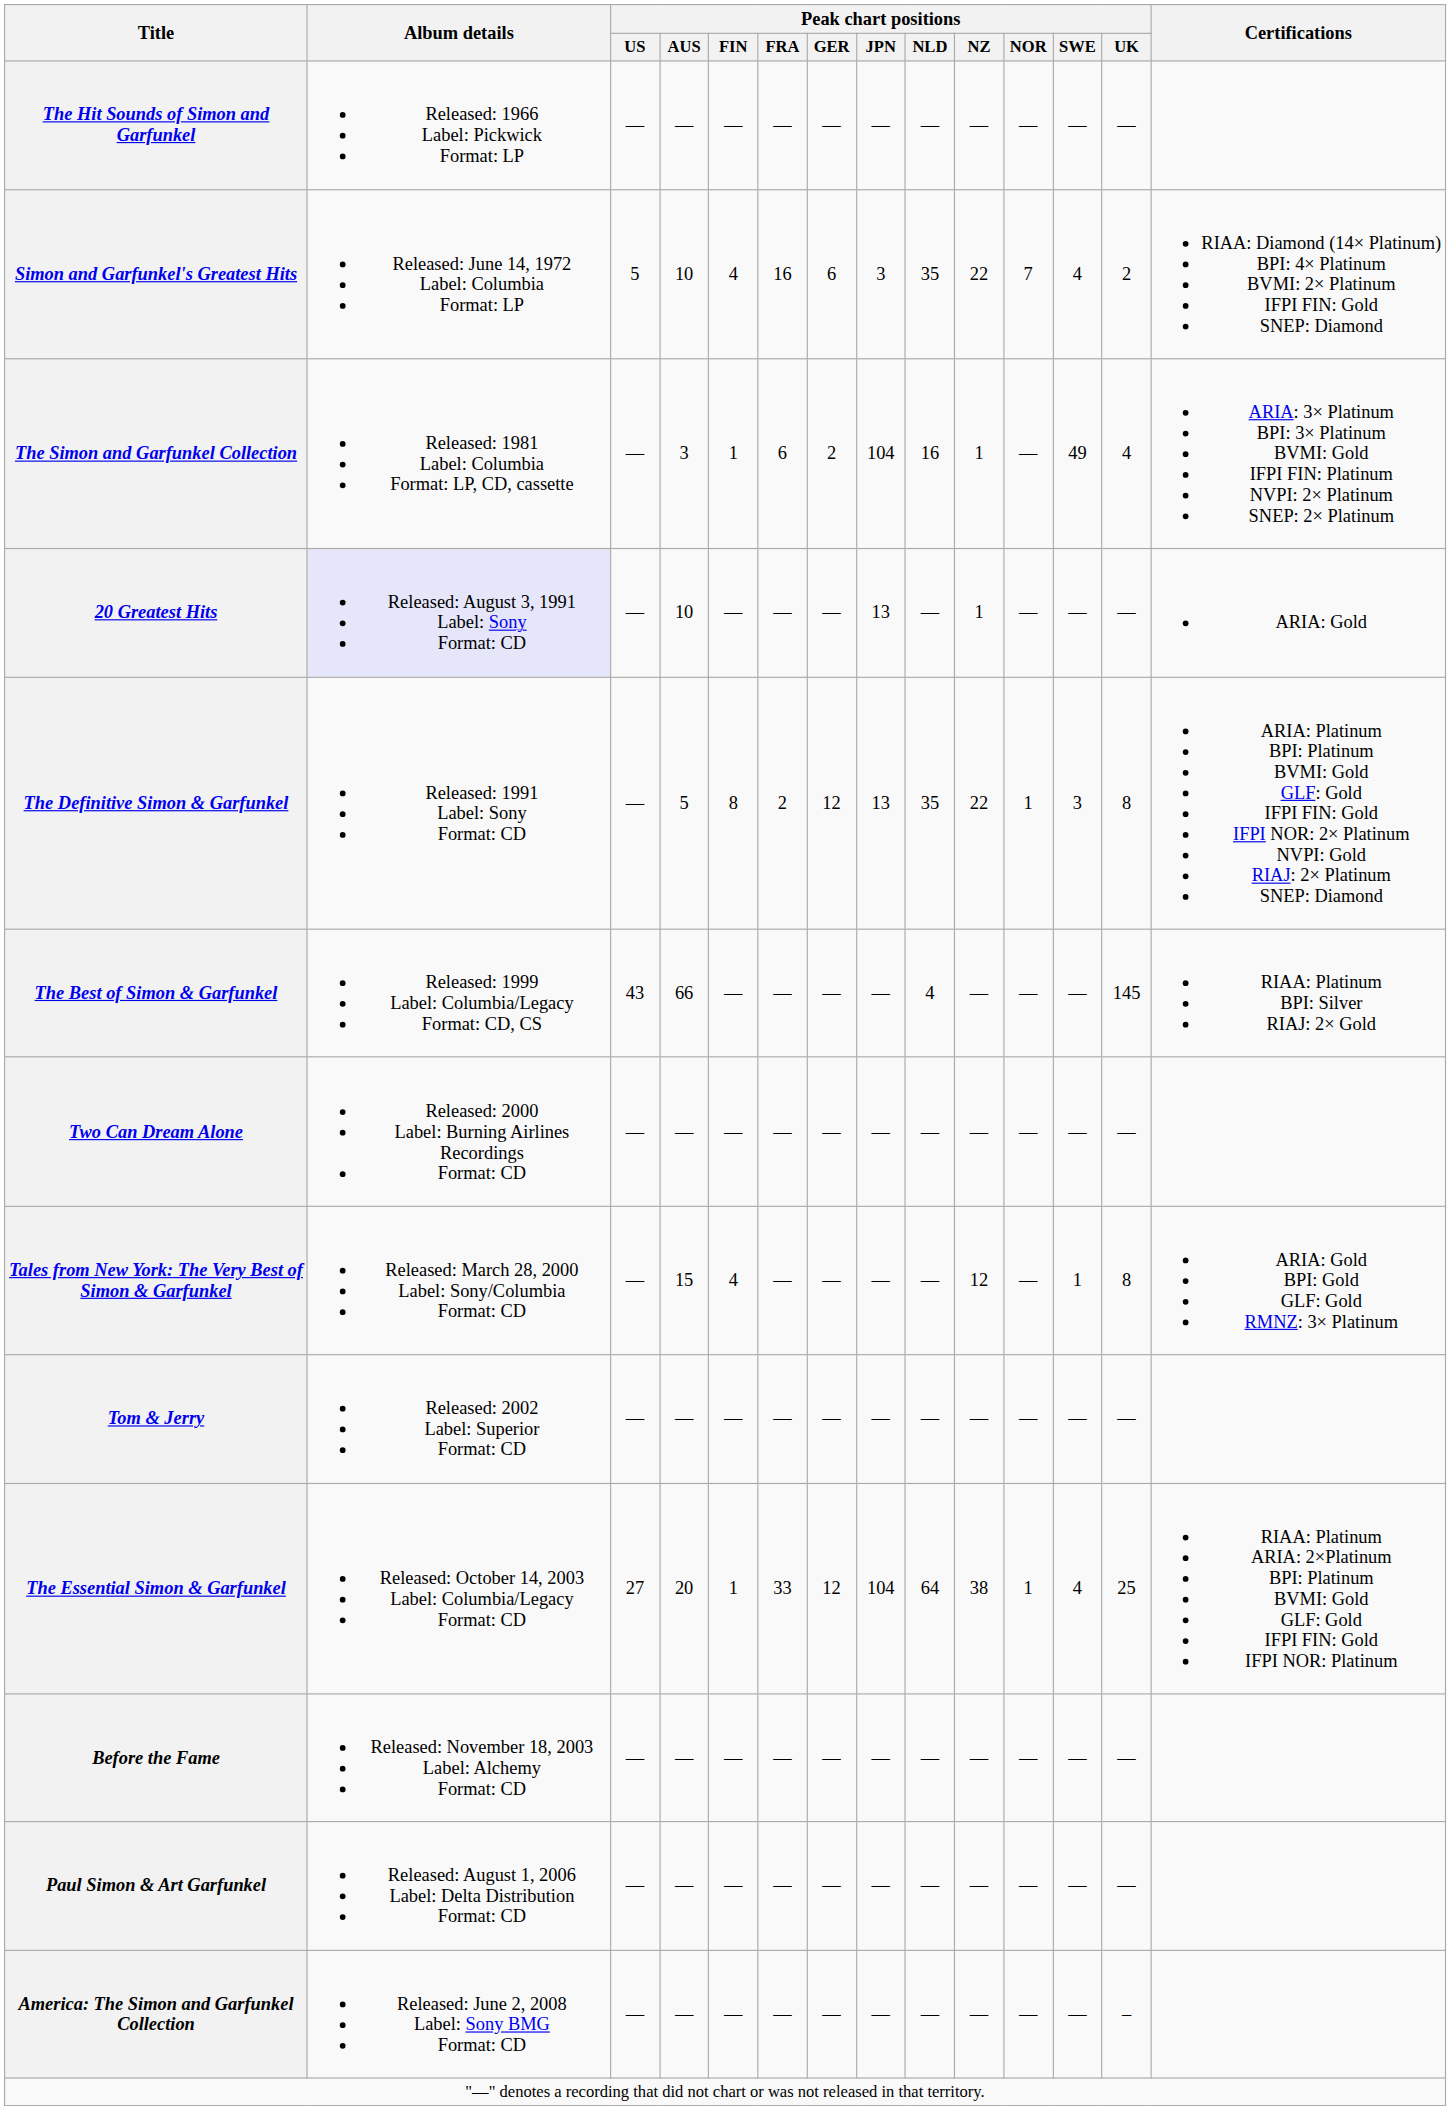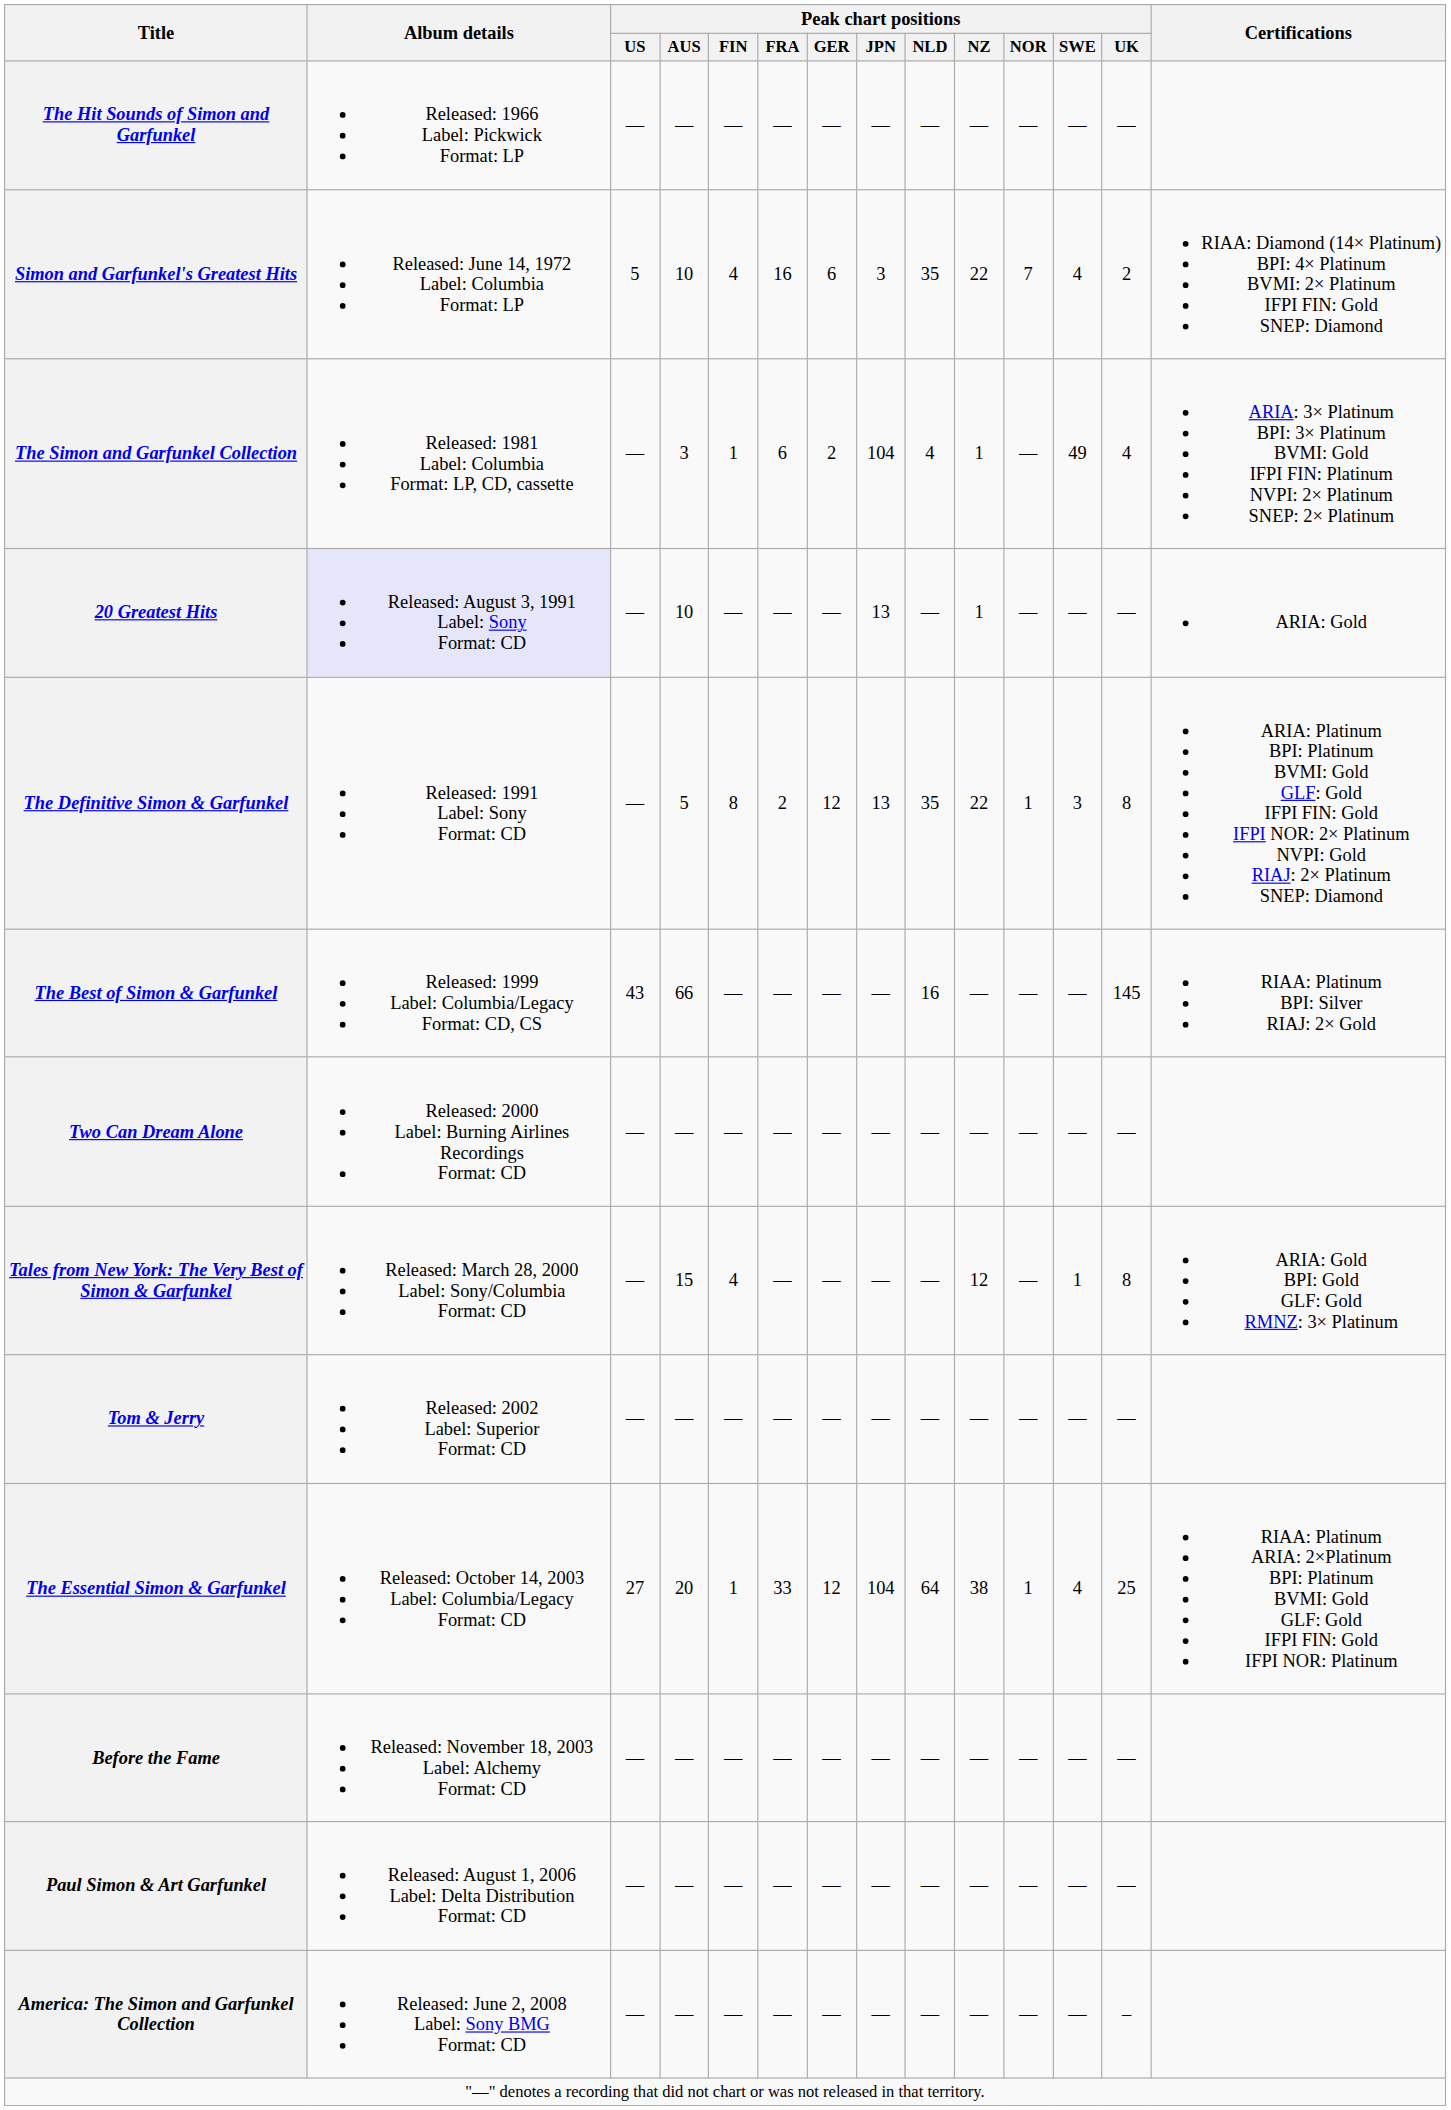 <table class="wikitable plainrowheaders" style="text-align:center;">
 <tr>
 <th scope="col" rowspan="2" style="width:16em;">Title</th>
 <th scope="col" rowspan="2" style="width:16em;">Album details</th>
 <th scope="col" colspan="11">Peak chart positions</th>
 <th scope="col" rowspan="2">Certifications</th>
 </tr>
 <tr>
 <th scope="col" style="width:2.5em; font-size:90%">US<br></th>
 <th scope="col" style="width:2.5em; font-size:90%">AUS<br></th>
 <th scope="col" style="width:2.5em; font-size:90%">FIN<br></th>
 <th scope="col" style="width:2.5em; font-size:90%">FRA<br></th>
 <th scope="col" style="width:2.5em; font-size:90%">GER<br></th>
 <th scope="col" style="width:2.5em; font-size:90%">JPN<br></th>
 <th scope="col" style="width:2.5em; font-size:90%">NLD<br></th>
 <th scope="col" style="width:2.5em; font-size:90%">NZ<br></th>
 <th scope="col" style="width:2.5em; font-size:90%">NOR<br></th>
 <th scope="col" style="width:2.5em; font-size:90%">SWE<br></th>
 <th scope="col" style="width:2.5em; font-size:90%">UK<br></th>
 </tr>
 <tr>
 <th scope="row"><em><a href='#'>The Hit Sounds of Simon and Garfunkel</a></em></th>
 <td><br><ul><li>Released: 1966</li><li>Label: Pickwick</li><li>Format: LP</li></ul></td>
 <td>—</td>
 <td>—</td>
 <td>—</td>
 <td>—</td>
 <td>—</td>
 <td>—</td>
 <td>—</td>
 <td>—</td>
 <td>—</td>
 <td>—</td>
 <td>—</td>
 <td></td>
 </tr>
 <tr>
 <th scope="row"><em><a href='#'>Simon and Garfunkel's Greatest Hits</a></em></th>
 <td><br><ul><li>Released: June 14, 1972</li><li>Label: Columbia</li><li>Format: LP</li></ul></td>
 <td>5</td>
 <td>10</td>
 <td>4</td>
 <td>16</td>
 <td>6</td>
 <td>3</td>
 <td>35</td>
 <td>22</td>
 <td>7</td>
 <td>4</td>
 <td>2</td>
 <td><br><ul><li>RIAA: Diamond (14× Platinum)</li><li>BPI: 4× Platinum</li><li>BVMI: 2× Platinum</li><li>IFPI FIN: Gold</li><li>SNEP: Diamond</li></ul></td>
 </tr>
 <tr>
 <th scope="row"><em><a href='#'>The Simon and Garfunkel Collection</a></em></th>
 <td><br><ul><li>Released: 1981</li><li>Label: Columbia</li><li>Format: LP, CD, cassette</li></ul></td>
 <td>—</td>
 <td>3</td>
 <td>1</td>
 <td>6</td>
 <td>2</td>
 <td>104</td>
-<td>16</td>
+<td>4</td>
 <td>1</td>
 <td>—</td>
 <td>49</td>
 <td>4</td>
 <td><br><ul><li><a href='#'>ARIA</a>: 3× Platinum</li><li>BPI: 3× Platinum</li><li>BVMI: Gold</li><li>IFPI FIN: Platinum</li><li>NVPI: 2× Platinum</li><li>SNEP: 2× Platinum</li></ul></td>
 </tr>
 <tr>
 <th scope="row"><em><a href='#'>20 Greatest Hits</a></em></th>
 <td style="background: lavender;"><br><ul><li>Released: August 3, 1991</li><li>Label: <a href='#'>Sony</a></li><li>Format: CD</li></ul></td>
 <td>—</td>
 <td>10</td>
 <td>—</td>
 <td>—</td>
 <td>—</td>
 <td>13</td>
 <td>—</td>
 <td>1</td>
 <td>—</td>
 <td>—</td>
 <td>—</td>
 <td><br><ul><li>ARIA: Gold</li></ul></td>
 </tr>
 <tr>
 <th scope="row"><em><a href='#'>The Definitive Simon & Garfunkel</a></em></th>
 <td><br><ul><li>Released: 1991</li><li>Label: Sony</li><li>Format: CD</li></ul></td>
 <td>—</td>
 <td>5</td>
 <td>8</td>
 <td>2</td>
 <td>12</td>
 <td>13</td>
 <td>35</td>
 <td>22</td>
 <td>1</td>
 <td>3</td>
 <td>8</td>
 <td><br><ul><li>ARIA: Platinum</li><li>BPI: Platinum</li><li>BVMI: Gold</li><li><a href='#'>GLF</a>: Gold</li><li>IFPI FIN: Gold</li><li><a href='#'>IFPI</a> NOR: 2× Platinum</li><li>NVPI: Gold</li><li><a href='#'>RIAJ</a>: 2× Platinum</li><li>SNEP: Diamond</li></ul></td>
 </tr>
 <tr>
 <th scope="row"><em><a href='#'>The Best of Simon & Garfunkel</a></em></th>
 <td><br><ul><li>Released: 1999</li><li>Label: Columbia/Legacy</li><li>Format: CD, CS</li></ul></td>
 <td>43</td>
 <td>66</td>
 <td>—</td>
 <td>—</td>
 <td>—</td>
 <td>—</td>
-<td>4</td>
+<td>16</td>
 <td>—</td>
 <td>—</td>
 <td>—</td>
 <td>145<br></td>
 <td><br><ul><li>RIAA: Platinum</li><li>BPI: Silver</li><li>RIAJ: 2× Gold</li></ul></td>
 </tr>
 <tr>
 <th scope="row"><em><a href='#'>Two Can Dream Alone</a></em></th>
 <td><br><ul><li>Released: 2000</li><li>Label: Burning Airlines Recordings</li><li>Format: CD</li></ul></td>
 <td>—</td>
 <td>—</td>
 <td>—</td>
 <td>—</td>
 <td>—</td>
 <td>—</td>
 <td>—</td>
 <td>—</td>
 <td>—</td>
 <td>—</td>
 <td>—</td>
 <td></td>
 </tr>
 <tr>
 <th scope="row"><em><a href='#'>Tales from New York: The Very Best of Simon & Garfunkel</a></em></th>
 <td><br><ul><li>Released: March 28, 2000</li><li>Label: Sony/Columbia</li><li>Format: CD</li></ul></td>
 <td>—</td>
 <td>15</td>
 <td>4</td>
 <td>—</td>
 <td>—</td>
 <td>—</td>
 <td>—</td>
 <td>12</td>
 <td>—</td>
 <td>1</td>
 <td>8</td>
 <td><br><ul><li>ARIA: Gold</li><li>BPI: Gold</li><li>GLF: Gold</li><li><a href='#'>RMNZ</a>: 3× Platinum</li></ul></td>
 </tr>
 <tr>
 <th scope="row"><em><a href='#'>Tom & Jerry</a></em></th>
 <td><br><ul><li>Released: 2002</li><li>Label: Superior</li><li>Format: CD</li></ul></td>
 <td>—</td>
 <td>—</td>
 <td>—</td>
 <td>—</td>
 <td>—</td>
 <td>—</td>
 <td>—</td>
 <td>—</td>
 <td>—</td>
 <td>—</td>
 <td>—</td>
 <td></td>
 </tr>
 <tr>
 <th scope="row"><em><a href='#'>The Essential Simon & Garfunkel</a></em></th>
 <td><br><ul><li>Released: October 14, 2003</li><li>Label: Columbia/Legacy</li><li>Format: CD</li></ul></td>
 <td>27</td>
 <td>20</td>
 <td>1</td>
 <td>33</td>
 <td>12</td>
 <td>104</td>
 <td>64</td>
 <td>38</td>
 <td>1</td>
 <td>4</td>
 <td>25</td>
 <td><br><ul><li>RIAA: Platinum</li><li>ARIA: 2×Platinum</li><li>BPI: Platinum</li><li>BVMI: Gold</li><li>GLF: Gold</li><li>IFPI FIN: Gold</li><li>IFPI NOR: Platinum</li></ul></td>
 </tr>
 <tr>
 <th scope="row"><em>Before the Fame</em></th>
 <td><br><ul><li>Released: November 18, 2003</li><li>Label: Alchemy</li><li>Format: CD</li></ul></td>
 <td>—</td>
 <td>—</td>
 <td>—</td>
 <td>—</td>
 <td>—</td>
 <td>—</td>
 <td>—</td>
 <td>—</td>
 <td>—</td>
 <td>—</td>
 <td>—</td>
 <td></td>
 </tr>
 <tr>
 <th scope="row"><em>Paul Simon & Art Garfunkel</em></th>
 <td><br><ul><li>Released: August 1, 2006</li><li>Label: Delta Distribution</li><li>Format: CD</li></ul></td>
 <td>—</td>
 <td>—</td>
 <td>—</td>
 <td>—</td>
 <td>—</td>
 <td>—</td>
 <td>—</td>
 <td>—</td>
 <td>—</td>
 <td>—</td>
 <td>—</td>
 <td></td>
 </tr>
 <tr>
 <th scope="row"><em>America: The Simon and Garfunkel Collection</em></th>
 <td><br><ul><li>Released: June 2, 2008</li><li>Label: <a href='#'>Sony BMG</a></li><li>Format: CD</li></ul></td>
 <td>—</td>
 <td>—</td>
 <td>—</td>
 <td>—</td>
 <td>—</td>
 <td>—</td>
 <td>—</td>
 <td>—</td>
 <td>—</td>
 <td>—</td>
 <td>–</td>
 <td></td>
 </tr>
 <tr>
 <td colspan="14" style="font-size:90%">"—" denotes a recording that did not chart or was not released in that territory.</td>
 </tr>
 </table>
